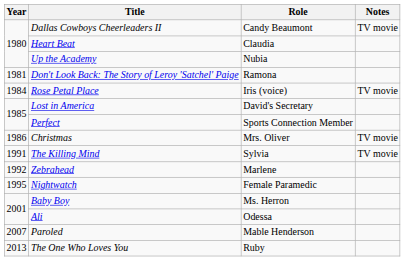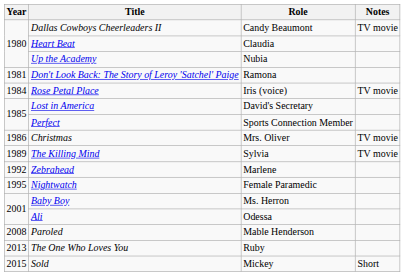 <table class="wikitable plainrowheaders sortable" style="margin-right: 0;">
 <tr>
 <th scope="col">Year</th>
 <th scope="col">Title</th>
 <th scope="col">Role</th>
 <th scope="col" class="unsortable">Notes</th>
 </tr>
 <tr>
 <td rowspan=3>1980</td>
 <td><em>Dallas Cowboys Cheerleaders II </em></td>
 <td>Candy Beaumont</td>
 <td>TV movie</td>
 </tr>
 <tr>
 <td><em><a href='#'>Heart Beat</a></em></td>
 <td>Claudia</td>
 <td></td>
 </tr>
 <tr>
 <td><em><a href='#'>Up the Academy</a></em></td>
 <td>Nubia</td>
 <td></td>
 </tr>
 <tr>
 <td>1981</td>
 <td><em><a href='#'>Don't Look Back: The Story of Leroy 'Satchel' Paige</a></em></td>
 <td>Ramona</td>
 <td></td>
 </tr>
 <tr>
 <td>1984</td>
 <td><em><a href='#'>Rose Petal Place</a></em></td>
 <td>Iris (voice)</td>
 <td>TV movie</td>
 </tr>
 <tr>
 <td rowspan=2>1985</td>
 <td><em><a href='#'>Lost in America</a></em></td>
 <td>David's Secretary</td>
 <td></td>
 </tr>
 <tr>
 <td><em><a href='#'>Perfect</a></em></td>
 <td>Sports Connection Member</td>
 <td></td>
 </tr>
 <tr>
 <td>1986</td>
 <td><em>Christmas</em></td>
 <td>Mrs. Oliver</td>
 <td>TV movie</td>
 </tr>
 <tr>
-<td>1991</td>
+<td>1989</td>
 <td><em><a href='#'>The Killing Mind</a></em></td>
 <td>Sylvia</td>
 <td>TV movie</td>
 </tr>
 <tr>
 <td>1992</td>
 <td><em><a href='#'>Zebrahead</a></em></td>
 <td>Marlene</td>
 <td></td>
 </tr>
 <tr>
 <td>1995</td>
 <td><em><a href='#'>Nightwatch</a></em></td>
 <td>Female Paramedic</td>
 <td></td>
 </tr>
 <tr>
 <td rowspan=2>2001</td>
 <td><em><a href='#'>Baby Boy</a></em></td>
 <td>Ms. Herron</td>
 <td></td>
 </tr>
 <tr>
 <td><em><a href='#'>Ali</a></em></td>
 <td>Odessa</td>
 <td></td>
 </tr>
 <tr>
-<td>2007</td>
+<td>2008</td>
 <td><em>Paroled</em></td>
 <td>Mable Henderson</td>
 <td></td>
 </tr>
 <tr>
 <td>2013</td>
 <td><em>The One Who Loves You</em></td>
 <td>Ruby</td>
 <td></td>
 </tr>
+<tr>
+<td>2015</td>
+<td><em>Sold</em></td>
+<td>Mickey</td>
+<td>Short</td>
+</tr>
 </table>
